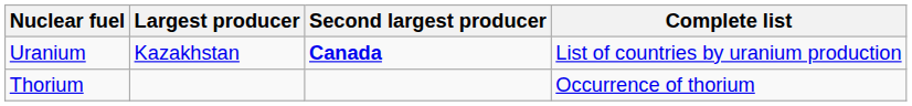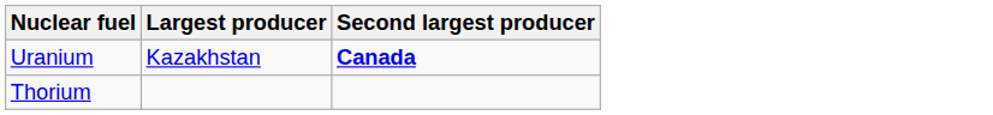 <table class="wikitable" align="center">
 <tr>
 <th>Nuclear fuel</th>
 <th>Largest producer</th>
 <th>Second largest producer</th>
-<th>Complete list</th>
 </tr>
 <tr>
 <td><a href='#'>Uranium</a></td>
 <td> <a href='#'>Kazakhstan</a></td>
 <td><strong> <a href='#'>Canada</a></strong></td>
-<td><a href='#'>List of countries by uranium production</a></td>
 </tr>
 <tr>
 <td><a href='#'>Thorium</a></td>
 <td></td>
 <td></td>
-<td><a href='#'>Occurrence of thorium</a></td>
 </tr>
 </table>
